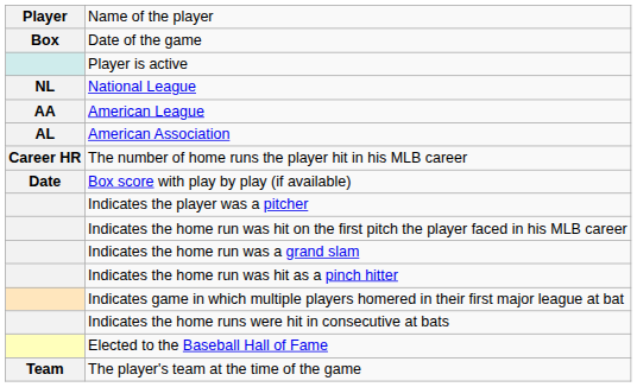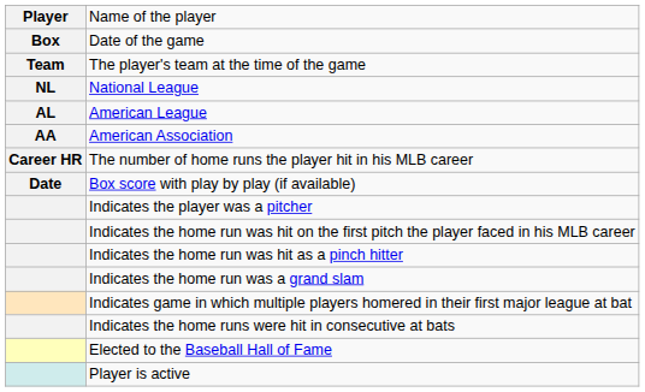 <table class="wikitable plainrowheaders">
 <tr>
 <th scope="row" style="text-align:center"><strong>Player</strong></th>
 <td>Name of the player</td>
 </tr>
 <tr>
 <th scope="row" style="text-align:center"><strong>Box</strong></th>
 <td>Date of the game</td>
 </tr>
 <tr>
-<th scope="row" style="text-align:center; background:#cfecec;"></th>
-<td>Player is active</td>
+<th scope="row" style="text-align:center"><strong>Team</strong></th>
+<td>The player's team at the time of the game</td>
 </tr>
 <tr>
 <th scope="row" style="text-align:center"><strong>NL</strong></th>
 <td><a href='#'>National League</a></td>
 </tr>
 <tr>
-<th scope="row" style="text-align:center"><strong>AA</strong></th>
+<th scope="row" style="text-align:center"><strong>AL</strong></th>
 <td><a href='#'>American League</a></td>
 </tr>
 <tr>
-<th scope="row" style="text-align:center"><strong>AL</strong></th>
+<th scope="row" style="text-align:center"><strong>AA</strong></th>
 <td><a href='#'>American Association</a></td>
 </tr>
 <tr>
 <th scope="row" style="text-align:center"><strong>Career HR</strong></th>
 <td>The number of home runs the player hit in his MLB career</td>
 </tr>
 <tr>
 <th scope="row" style="text-align:center"><strong>Date</strong></th>
 <td><a href='#'>Box score</a> with play by play (if available)</td>
 </tr>
 <tr>
 <th scope="row" style="text-align:center"></th>
 <td>Indicates the player was a <a href='#'>pitcher</a></td>
 </tr>
 <tr>
 <th scope="row" style="text-align:center"></th>
 <td>Indicates the home run was hit on the first pitch the player faced in his MLB career</td>
 </tr>
 <tr>
 <th scope="row" style="text-align:center"></th>
-<td>Indicates the home run was a <a href='#'>grand slam</a></td>
+<td>Indicates the home run was hit as a <a href='#'>pinch hitter</a></td>
 </tr>
 <tr>
 <th scope="row" style="text-align:center"></th>
-<td>Indicates the home run was hit as a <a href='#'>pinch hitter</a></td>
+<td>Indicates the home run was a <a href='#'>grand slam</a></td>
 </tr>
 <tr>
 <th scope="row" style="text-align:center; background-color:#FFE6BD;"></th>
 <td>Indicates game in which multiple players homered in their first major league at bat</td>
 </tr>
 <tr>
 <th scope="row" style="text-align:center"></th>
 <td>Indicates the home runs were hit in consecutive at bats</td>
 </tr>
 <tr>
 <th scope="row" style="text-align:center; background:#ffb;"></th>
 <td>Elected to the <a href='#'>Baseball Hall of Fame</a></td>
 </tr>
 <tr>
-<th scope="row" style="text-align:center"><strong>Team</strong></th>
-<td>The player's team at the time of the game</td>
+<th scope="row" style="text-align:center; background:#cfecec;"></th>
+<td>Player is active</td>
 </tr>
 </table>
